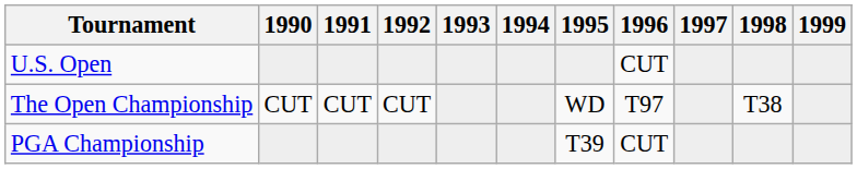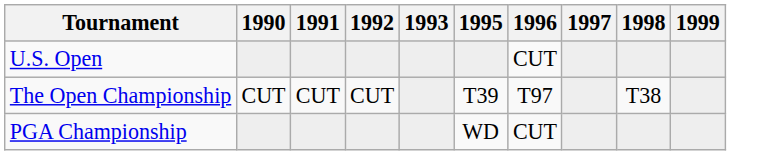 <table class="wikitable" style="font-size:95%;text-align:center;">
 <tr>
 <th>Tournament</th>
 <th>1990</th>
 <th>1991</th>
 <th>1992</th>
 <th>1993</th>
-<th>1994</th>
 <th>1995</th>
 <th>1996</th>
 <th>1997</th>
 <th>1998</th>
 <th>1999</th>
 </tr>
 <tr>
 <td align=left><a href='#'>U.S. Open</a></td>
-<td style="background:#eeeeee;"></td>
 <td style="background:#eeeeee;"></td>
 <td style="background:#eeeeee;"></td>
 <td style="background:#eeeeee;"></td>
 <td style="background:#eeeeee;"></td>
 <td style="background:#eeeeee;"></td>
 <td>CUT</td>
 <td style="background:#eeeeee;"></td>
 <td style="background:#eeeeee;"></td>
 <td style="background:#eeeeee;"></td>
 </tr>
 <tr>
 <td align=left><a href='#'>The Open Championship</a></td>
 <td>CUT</td>
 <td>CUT</td>
 <td>CUT</td>
 <td style="background:#eeeeee;"></td>
-<td style="background:#eeeeee;"></td>
-<td>WD</td>
+<td>T39</td>
 <td>T97</td>
 <td style="background:#eeeeee;"></td>
 <td>T38</td>
 <td style="background:#eeeeee;"></td>
 </tr>
 <tr>
 <td align=left><a href='#'>PGA Championship</a></td>
 <td style="background:#eeeeee;"></td>
 <td style="background:#eeeeee;"></td>
 <td style="background:#eeeeee;"></td>
 <td style="background:#eeeeee;"></td>
-<td style="background:#eeeeee;"></td>
-<td>T39</td>
+<td>WD</td>
 <td>CUT</td>
 <td style="background:#eeeeee;"></td>
 <td style="background:#eeeeee;"></td>
 <td style="background:#eeeeee;"></td>
 </tr>
 </table>
